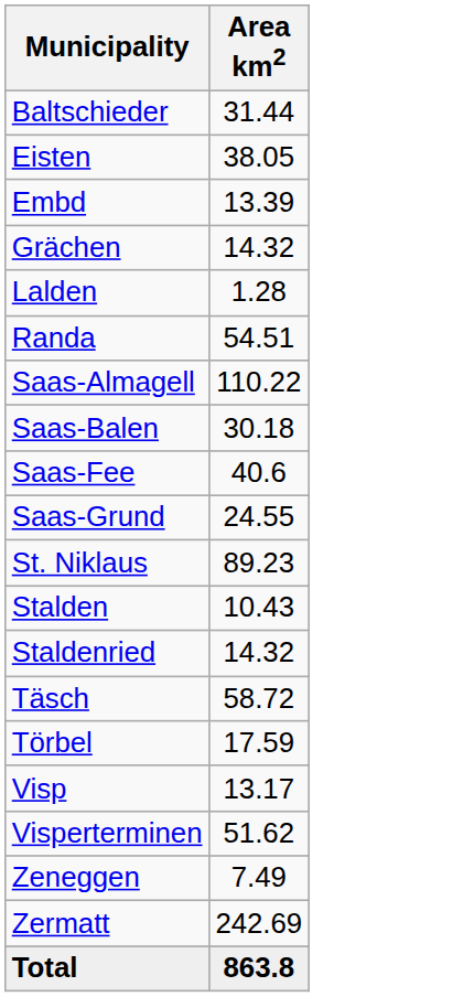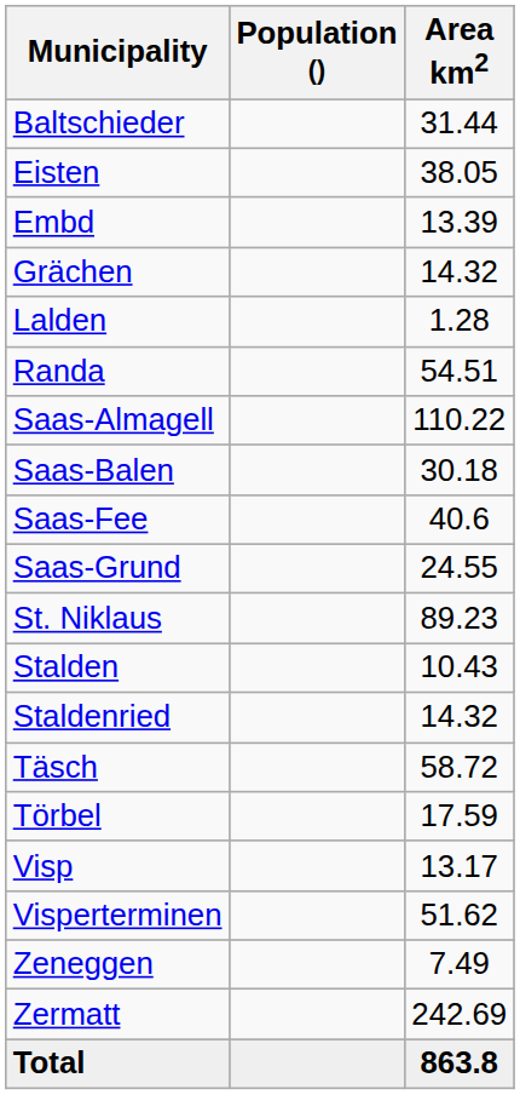 <table class="wikitable">
 <tr>
 <th>Municipality</th>
+<th>Population<br><small>()</small></th>
 <th>Area <br>km<sup>2</sup></th>
 </tr>
 <tr>
 <td><a href='#'>Baltschieder</a></td>
+<td align="center"></td>
 <td align="center">31.44</td>
 </tr>
 <tr>
 <td><a href='#'>Eisten</a></td>
+<td align="center"></td>
 <td align="center">38.05</td>
 </tr>
 <tr>
 <td><a href='#'>Embd</a></td>
+<td align="center"></td>
 <td align="center">13.39</td>
 </tr>
 <tr>
 <td><a href='#'>Grächen</a></td>
+<td align="center"></td>
 <td align="center">14.32</td>
 </tr>
 <tr>
 <td><a href='#'>Lalden</a></td>
+<td align="center"></td>
 <td align="center">1.28</td>
 </tr>
 <tr>
 <td><a href='#'>Randa</a></td>
+<td align="center"></td>
 <td align="center">54.51</td>
 </tr>
 <tr>
 <td><a href='#'>Saas-Almagell</a></td>
+<td align="center"></td>
 <td align="center">110.22</td>
 </tr>
 <tr>
 <td><a href='#'>Saas-Balen</a></td>
+<td align="center"></td>
 <td align="center">30.18</td>
 </tr>
 <tr>
 <td><a href='#'>Saas-Fee</a></td>
+<td align="center"></td>
 <td align="center">40.6</td>
 </tr>
 <tr>
 <td><a href='#'>Saas-Grund</a></td>
+<td align="center"></td>
 <td align="center">24.55</td>
 </tr>
 <tr>
 <td><a href='#'>St. Niklaus</a></td>
+<td align="center"></td>
 <td align="center">89.23</td>
 </tr>
 <tr>
 <td><a href='#'>Stalden</a></td>
+<td align="center"></td>
 <td align="center">10.43</td>
 </tr>
 <tr>
 <td><a href='#'>Staldenried</a></td>
+<td align="center"></td>
 <td align="center">14.32</td>
 </tr>
 <tr>
 <td><a href='#'>Täsch</a></td>
+<td align="center"></td>
 <td align="center">58.72</td>
 </tr>
 <tr>
 <td><a href='#'>Törbel</a></td>
+<td align="center"></td>
 <td align="center">17.59</td>
 </tr>
 <tr>
 <td><a href='#'>Visp</a></td>
+<td align="center"></td>
 <td align="center">13.17</td>
 </tr>
 <tr>
 <td><a href='#'>Visperterminen</a></td>
+<td align="center"></td>
 <td align="center">51.62</td>
 </tr>
 <tr>
 <td><a href='#'>Zeneggen</a></td>
+<td align="center"></td>
 <td align="center">7.49</td>
 </tr>
 <tr>
 <td><a href='#'>Zermatt</a></td>
+<td align="center"></td>
 <td align="center">242.69</td>
 </tr>
 <tr>
 <td bgcolor="#EFEFEF"><strong>Total</strong></td>
+<td bgcolor="#EFEFEF" align="center"></td>
 <td bgcolor="#EFEFEF" align="center"><strong>863.8</strong></td>
 </tr>
 </table>
